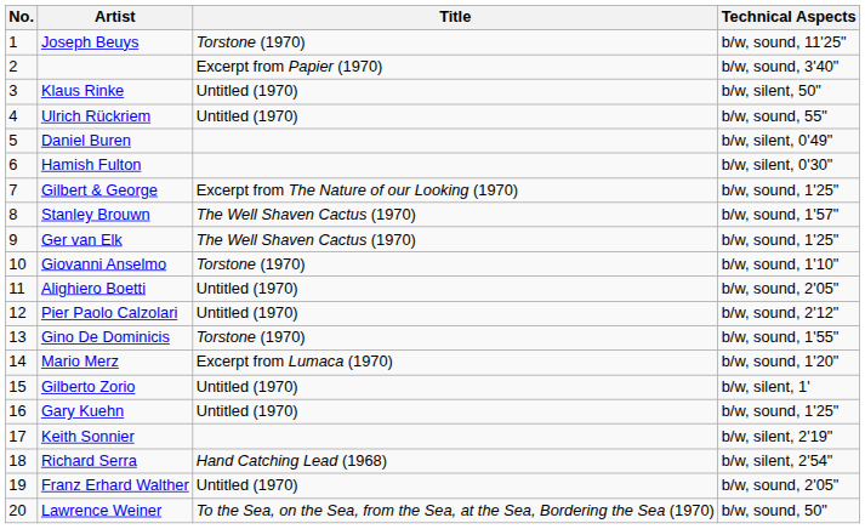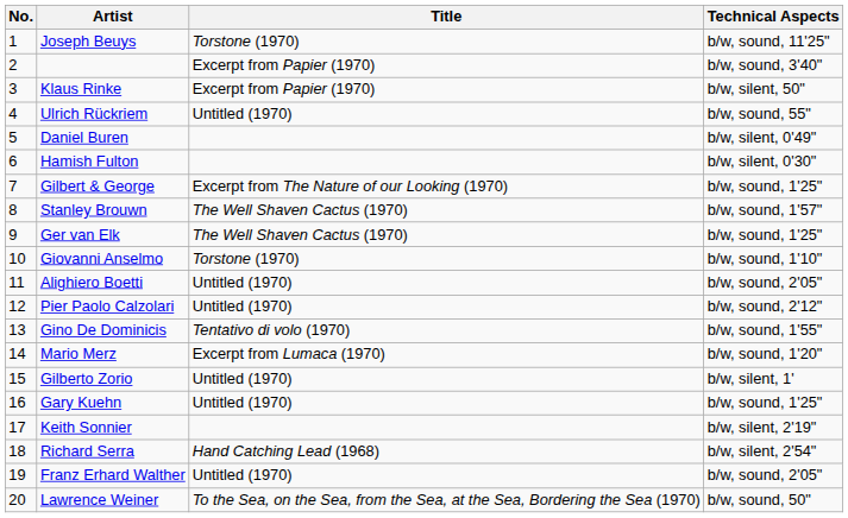 <table class="wikitable">
 <tr>
 <th>No.</th>
 <th>Artist</th>
 <th>Title</th>
 <th>Technical Aspects</th>
 </tr>
 <tr>
 <td>1</td>
 <td><a href='#'>Joseph Beuys</a></td>
 <td><em>Torstone</em> (1970)</td>
 <td>b/w, sound, 11'25"</td>
 </tr>
 <tr>
 <td>2</td>
 <td></td>
 <td>Excerpt from <em>Papier</em> (1970)</td>
 <td>b/w, sound, 3'40"</td>
 </tr>
 <tr>
 <td>3</td>
 <td><a href='#'>Klaus Rinke</a></td>
-<td>Untitled (1970)</td>
+<td>Excerpt from <em>Papier</em> (1970)</td>
 <td>b/w, silent, 50"</td>
 </tr>
 <tr>
 <td>4</td>
 <td><a href='#'>Ulrich Rückriem</a></td>
 <td>Untitled (1970)</td>
 <td>b/w, sound, 55"</td>
 </tr>
 <tr>
 <td>5</td>
 <td><a href='#'>Daniel Buren</a></td>
 <td></td>
 <td>b/w, silent, 0'49"</td>
 </tr>
 <tr>
 <td>6</td>
 <td><a href='#'>Hamish Fulton</a></td>
 <td></td>
 <td>b/w, silent, 0'30"</td>
 </tr>
 <tr>
 <td>7</td>
 <td><a href='#'>Gilbert & George</a></td>
 <td>Excerpt from <em>The Nature of our Looking</em> (1970)</td>
 <td>b/w, sound, 1'25"</td>
 </tr>
 <tr>
 <td>8</td>
 <td><a href='#'>Stanley Brouwn</a></td>
 <td><em>The Well Shaven Cactus</em> (1970)</td>
 <td>b/w, sound, 1'57"</td>
 </tr>
 <tr>
 <td>9</td>
 <td><a href='#'>Ger van Elk</a></td>
 <td><em>The Well Shaven Cactus</em> (1970)</td>
 <td>b/w, sound, 1'25"</td>
 </tr>
 <tr>
 <td>10</td>
 <td><a href='#'>Giovanni Anselmo</a></td>
 <td><em>Torstone</em> (1970)</td>
 <td>b/w, sound, 1'10"</td>
 </tr>
 <tr>
 <td>11</td>
 <td><a href='#'>Alighiero Boetti</a></td>
 <td>Untitled (1970)</td>
 <td>b/w, sound, 2'05"</td>
 </tr>
 <tr>
 <td>12</td>
 <td><a href='#'>Pier Paolo Calzolari</a></td>
 <td>Untitled (1970)</td>
 <td>b/w, sound, 2'12"</td>
 </tr>
 <tr>
 <td>13</td>
 <td><a href='#'>Gino De Dominicis</a></td>
-<td><em>Torstone</em> (1970)</td>
+<td><em>Tentativo di volo</em> (1970)</td>
 <td>b/w, sound, 1'55"</td>
 </tr>
 <tr>
 <td>14</td>
 <td><a href='#'>Mario Merz</a></td>
 <td>Excerpt from <em>Lumaca</em> (1970)</td>
 <td>b/w, sound, 1'20"</td>
 </tr>
 <tr>
 <td>15</td>
 <td><a href='#'>Gilberto Zorio</a></td>
 <td>Untitled (1970)</td>
 <td>b/w, silent, 1'</td>
 </tr>
 <tr>
 <td>16</td>
 <td><a href='#'>Gary Kuehn</a></td>
 <td>Untitled (1970)</td>
 <td>b/w, sound, 1'25"</td>
 </tr>
 <tr>
 <td>17</td>
 <td><a href='#'>Keith Sonnier</a></td>
 <td></td>
 <td>b/w, silent, 2'19"</td>
 </tr>
 <tr>
 <td>18</td>
 <td><a href='#'>Richard Serra</a></td>
 <td><em>Hand Catching Lead</em> (1968)</td>
 <td>b/w, silent, 2'54"</td>
 </tr>
 <tr>
 <td>19</td>
 <td><a href='#'>Franz Erhard Walther</a></td>
 <td>Untitled (1970)</td>
 <td>b/w, sound, 2'05"</td>
 </tr>
 <tr>
 <td>20</td>
 <td><a href='#'>Lawrence Weiner</a></td>
 <td><em>To the Sea, on the Sea, from the Sea, at the Sea, Bordering the Sea</em> (1970)</td>
 <td>b/w, sound, 50"</td>
 </tr>
 </table>
